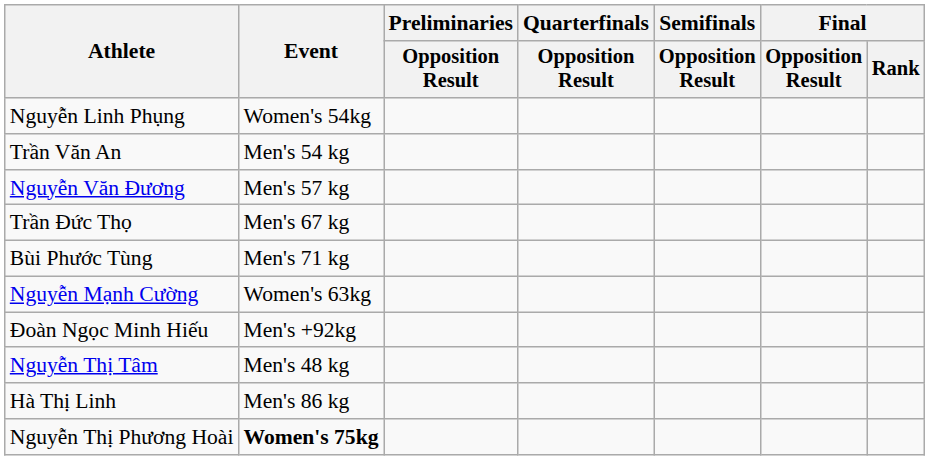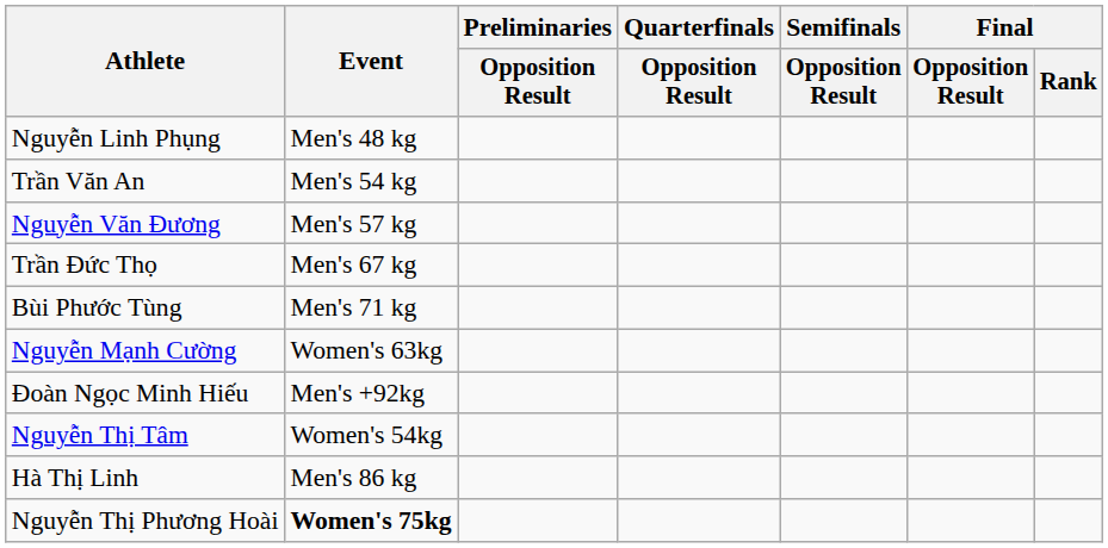 <table class="wikitable" style="font-size:90%">
 <tr>
 <th rowspan="2">Athlete</th>
 <th rowspan="2">Event</th>
 <th>Preliminaries</th>
 <th>Quarterfinals</th>
 <th>Semifinals</th>
 <th colspan=2>Final</th>
 </tr>
 <tr style="font-size:95%">
 <th>Opposition<br>Result</th>
 <th>Opposition<br>Result</th>
 <th>Opposition<br>Result</th>
 <th>Opposition<br>Result</th>
 <th>Rank</th>
 </tr>
 <tr align=center>
 <td align=left>Nguyễn Linh Phụng</td>
-<td align=left>Women's 54kg</td>
+<td align=left>Men's 48 kg</td>
 <td></td>
 <td></td>
 <td></td>
 <td></td>
 <td></td>
 </tr>
 <tr align=center>
 <td align=left>Trần Văn An</td>
 <td align=left>Men's 54 kg</td>
 <td></td>
 <td></td>
 <td></td>
 <td></td>
 <td></td>
 </tr>
 <tr align=center>
 <td align=left><a href='#'>Nguyễn Văn Đương</a></td>
 <td align=left>Men's 57 kg</td>
 <td></td>
 <td></td>
 <td></td>
 <td></td>
 <td></td>
 </tr>
 <tr align=center>
 <td align=left>Trần Đức Thọ</td>
 <td align=left>Men's 67 kg</td>
 <td></td>
 <td></td>
 <td></td>
 <td></td>
 <td></td>
 </tr>
 <tr align=center>
 <td align=left>Bùi Phước Tùng</td>
 <td align=left>Men's 71 kg</td>
 <td></td>
 <td></td>
 <td></td>
 <td></td>
 <td></td>
 </tr>
 <tr align=center>
 <td align=left><a href='#'>Nguyễn Mạnh Cường</a></td>
 <td align=left>Women's 63kg</td>
 <td></td>
 <td></td>
 <td></td>
 <td></td>
 <td></td>
 </tr>
 <tr align=center>
 <td align=left>Đoàn Ngọc Minh Hiếu</td>
 <td align=left>Men's +92kg</td>
 <td></td>
 <td></td>
 <td></td>
 <td></td>
 <td></td>
 </tr>
 <tr align=center>
 <td align=left><a href='#'>Nguyễn Thị Tâm</a></td>
-<td align=left>Men's 48 kg</td>
+<td align=left>Women's 54kg</td>
 <td></td>
 <td></td>
 <td></td>
 <td></td>
 <td></td>
 </tr>
 <tr align=center>
 <td align=left>Hà Thị Linh</td>
 <td align=left>Men's 86 kg</td>
 <td></td>
 <td></td>
 <td></td>
 <td></td>
 <td></td>
 </tr>
 <tr align=center>
 <td align=left>Nguyễn Thị Phương Hoài</td>
 <td align=left><strong>Women's 75kg</strong></td>
 <td></td>
 <td></td>
 <td></td>
 <td></td>
 <td></td>
 </tr>
 </table>
